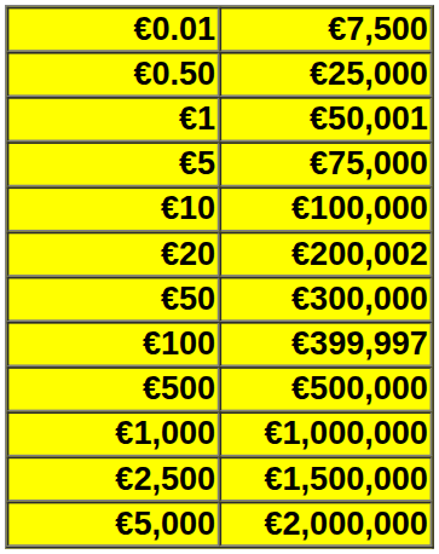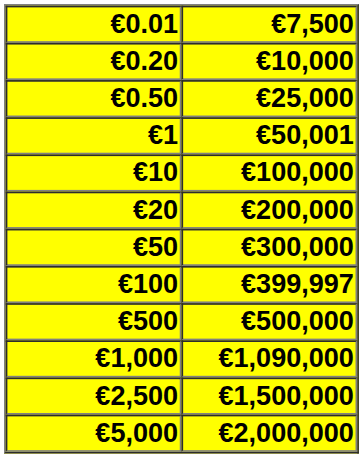 <table border=1 cellspacing=0 cellpadding=1 style="background: yellow; text-align: right">
 <tr>
 <td width=100px><strong>€0.01</strong></td>
 <td width=100px><strong>€7,500</strong></td>
+</tr>
+<tr>
+<td><strong>€0.20</strong></td>
+<td><strong>€10,000</strong></td>
 </tr>
 <tr>
 <td><strong>€0.50</strong></td>
 <td><strong>€25,000</strong></td>
 </tr>
 <tr>
 <td><strong>€1</strong></td>
 <td><strong>€50,001</strong></td>
 </tr>
 <tr>
-<td><strong>€5</strong></td>
-<td><strong>€75,000</strong></td>
-</tr>
-<tr>
 <td><strong>€10</strong></td>
 <td><strong>€100,000</strong></td>
 </tr>
 <tr>
 <td><strong>€20</strong></td>
-<td><strong>€200,002</strong></td>
+<td><strong>€200,000</strong></td>
 </tr>
 <tr>
 <td><strong>€50</strong></td>
 <td><strong>€300,000</strong></td>
 </tr>
 <tr>
 <td><strong>€100</strong></td>
 <td><strong>€399,997</strong></td>
 </tr>
 <tr>
 <td><strong>€500</strong></td>
 <td><strong>€500,000</strong></td>
 </tr>
 <tr>
 <td><strong>€1,000</strong></td>
-<td><strong>€1,000,000</strong></td>
+<td><strong>€1,090,000</strong></td>
 </tr>
 <tr>
 <td><strong>€2,500</strong></td>
 <td><strong>€1,500,000</strong></td>
 </tr>
 <tr>
 <td><strong>€5,000</strong></td>
 <td><strong>€2,000,000</strong></td>
 </tr>
 </table>
